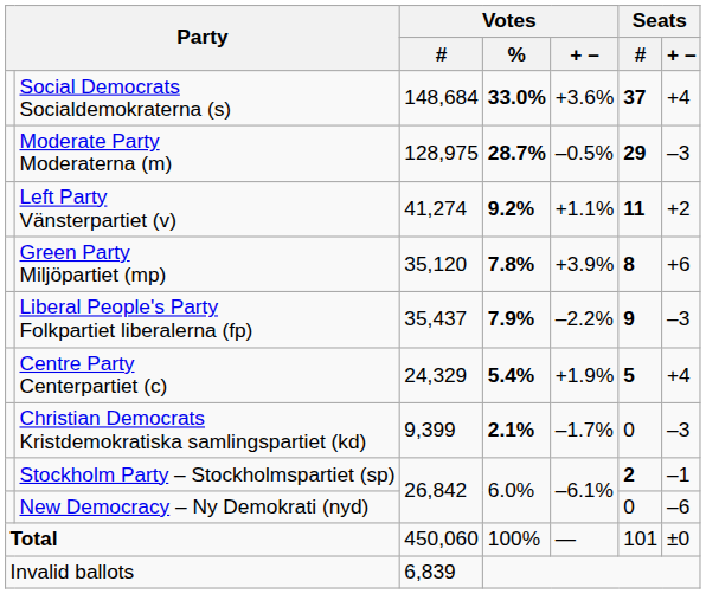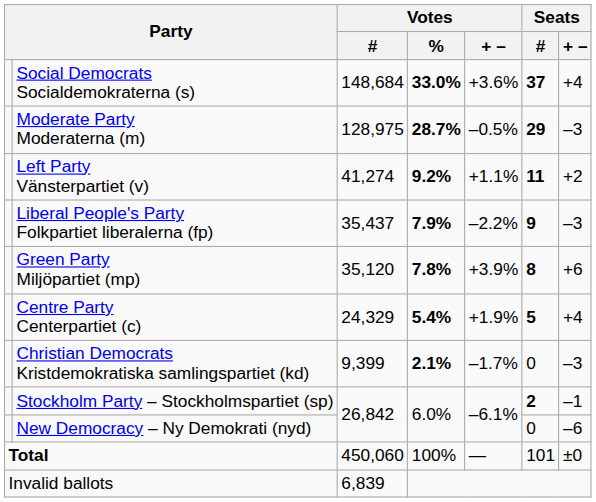 <table class="wikitable">
 <tr>
 <th colspan="2" rowspan="2">Party</th>
 <th colspan="3">Votes</th>
 <th colspan="2">Seats</th>
 </tr>
 <tr>
 <th>#</th>
 <th>%</th>
 <th>+ –</th>
 <th>#</th>
 <th>+ –</th>
 </tr>
 <tr>
 <td></td>
 <td><a href='#'>Social Democrats</a><br>Socialdemokraterna (s)</td>
 <td>148,684</td>
 <td><strong>33.0%</strong></td>
 <td>+3.6%</td>
 <td><strong>37</strong></td>
 <td>+4</td>
 </tr>
 <tr>
 <td></td>
 <td><a href='#'>Moderate Party</a><br>Moderaterna (m)</td>
 <td>128,975</td>
 <td><strong>28.7%</strong></td>
 <td>–0.5%</td>
 <td><strong>29</strong></td>
 <td>–3</td>
 </tr>
 <tr>
 <td></td>
 <td><a href='#'>Left Party</a><br>Vänsterpartiet (v)</td>
 <td>41,274</td>
 <td><strong>9.2%</strong></td>
 <td>+1.1%</td>
 <td><strong>11</strong></td>
 <td>+2</td>
 </tr>
 <tr>
 <td></td>
+<td><a href='#'>Liberal People's Party</a><br>Folkpartiet liberalerna (fp)</td>
+<td>35,437</td>
+<td><strong>7.9%</strong></td>
+<td>–2.2%</td>
+<td><strong>9</strong></td>
+<td>–3</td>
+</tr>
+<tr>
+<td></td>
 <td><a href='#'>Green Party</a><br>Miljöpartiet (mp)</td>
 <td>35,120</td>
 <td><strong>7.8%</strong></td>
 <td>+3.9%</td>
 <td><strong>8</strong></td>
 <td>+6</td>
-</tr>
-<tr>
-<td></td>
-<td><a href='#'>Liberal People's Party</a><br>Folkpartiet liberalerna (fp)</td>
-<td>35,437</td>
-<td><strong>7.9%</strong></td>
-<td>–2.2%</td>
-<td><strong>9</strong></td>
-<td>–3</td>
 </tr>
 <tr>
 <td></td>
 <td><a href='#'>Centre Party</a><br>Centerpartiet (c)</td>
 <td>24,329</td>
 <td><strong>5.4%</strong></td>
 <td>+1.9%</td>
 <td><strong>5</strong></td>
 <td>+4</td>
 </tr>
 <tr>
 <td></td>
 <td><a href='#'>Christian Democrats</a><br>Kristdemokratiska samlingspartiet (kd)</td>
 <td>9,399</td>
 <td><strong>2.1%</strong></td>
 <td>–1.7%</td>
 <td>0</td>
 <td>–3</td>
 </tr>
 <tr>
 <td></td>
 <td><a href='#'>Stockholm Party</a> – Stockholmspartiet (sp)</td>
 <td rowspan="2">26,842</td>
 <td rowspan="2">6.0%</td>
 <td rowspan="2">–6.1%</td>
 <td><strong>2</strong></td>
 <td>–1</td>
 </tr>
 <tr>
 <td></td>
 <td><a href='#'>New Democracy</a> – Ny Demokrati (nyd)</td>
 <td>0</td>
 <td>–6</td>
 </tr>
 <tr>
 <td colspan="2"><strong>Total</strong></td>
 <td>450,060</td>
 <td>100%</td>
 <td>—</td>
 <td>101</td>
 <td>±0</td>
 </tr>
 <tr>
 <td colspan="2">Invalid ballots</td>
 <td>6,839</td>
 </tr>
 </table>
